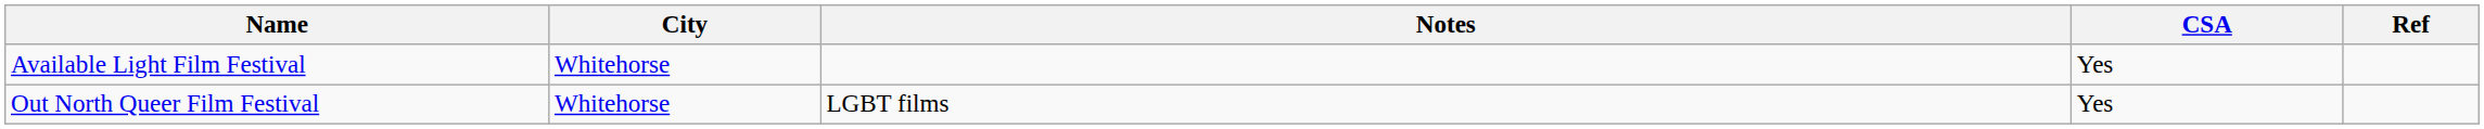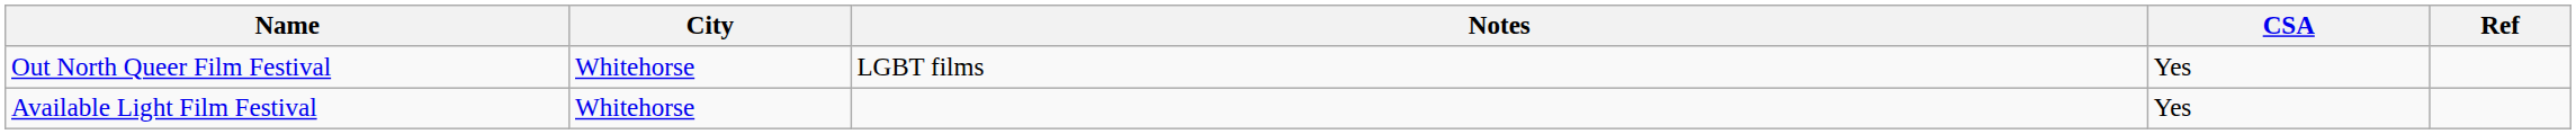 <table class="wikitable sortable"  width=100%>
 <tr>
 <th style="width:20%;">Name</th>
 <th style="width:10%;">City</th>
 <th style="width:46%;">Notes</th>
 <th style="width:10%;"><a href='#'>CSA</a></th>
 <th style="width:5%;">Ref</th>
 </tr>
 <tr>
+<td><a href='#'>Out North Queer Film Festival</a></td>
+<td><a href='#'>Whitehorse</a></td>
+<td>LGBT films</td>
+<td>Yes</td>
+<td></td>
+</tr>
+<tr>
 <td><a href='#'>Available Light Film Festival</a></td>
 <td><a href='#'>Whitehorse</a></td>
 <td></td>
 <td>Yes</td>
 <td></td>
 </tr>
-<tr>
-<td><a href='#'>Out North Queer Film Festival</a></td>
-<td><a href='#'>Whitehorse</a></td>
-<td>LGBT films</td>
-<td>Yes</td>
-<td></td>
-</tr>
 </table>
